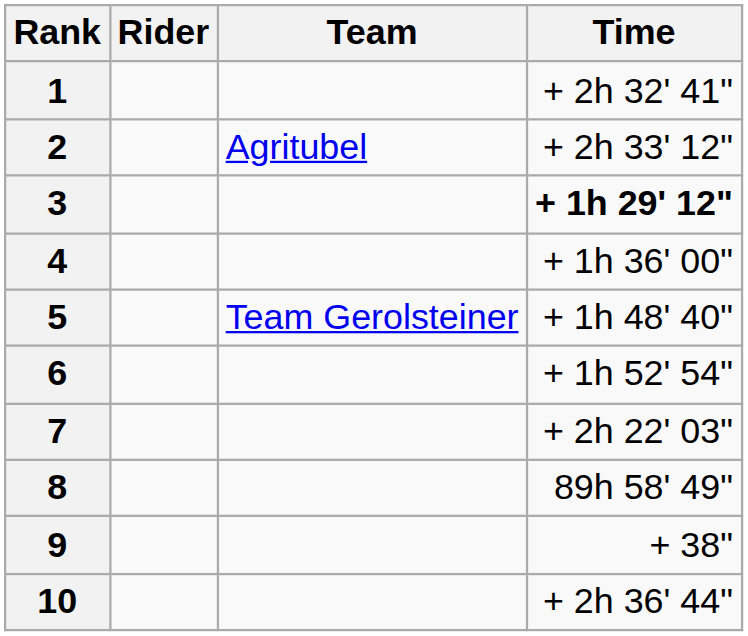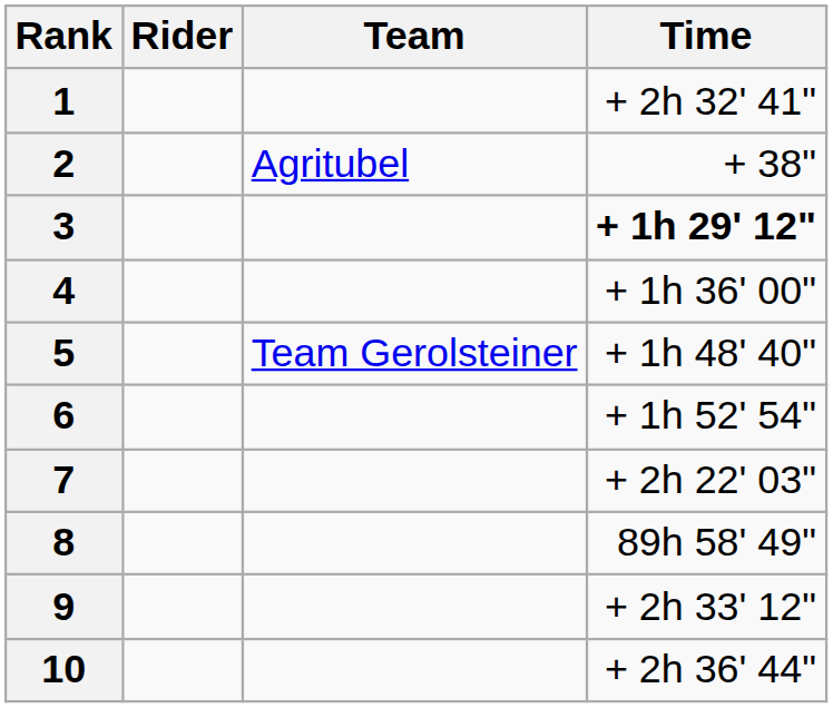 <table class="wikitable">
 <tr>
 <th scope="col">Rank</th>
 <th scope="col">Rider</th>
 <th scope="col">Team</th>
 <th scope="col">Time</th>
 </tr>
 <tr>
 <th scope="row">1</th>
 <td> </td>
 <td></td>
 <td style="text-align:right;">+ 2h 32' 41"</td>
 </tr>
 <tr>
 <th scope="row">2</th>
 <td></td>
 <td><a href='#'>Agritubel</a></td>
-<td style="text-align:right;">+ 2h 33' 12"</td>
+<td style="text-align:right;">+ 38"</td>
 </tr>
 <tr>
 <th scope="row">3</th>
 <td></td>
 <td></td>
 <td style="text-align:right;"><strong>+ 1h 29' 12"</strong></td>
 </tr>
 <tr>
 <th scope="row">4</th>
 <td> </td>
 <td></td>
 <td style="text-align:right;">+ 1h 36' 00"</td>
 </tr>
 <tr>
 <th scope="row">5</th>
 <td></td>
 <td><a href='#'>Team Gerolsteiner</a></td>
 <td style="text-align:right;">+ 1h 48' 40"</td>
 </tr>
 <tr>
 <th scope="row">6</th>
 <td></td>
 <td></td>
 <td style="text-align:right;">+ 1h 52' 54"</td>
 </tr>
 <tr>
 <th scope="row">7</th>
 <td></td>
 <td></td>
 <td style="text-align:right;">+ 2h 22' 03"</td>
 </tr>
 <tr>
 <th scope="row">8</th>
 <td></td>
 <td></td>
 <td style="text-align:right;">89h 58' 49"</td>
 </tr>
 <tr>
 <th scope="row">9</th>
 <td></td>
 <td></td>
-<td style="text-align:right;">+ 38"</td>
+<td style="text-align:right;">+ 2h 33' 12"</td>
 </tr>
 <tr>
 <th scope="row">10</th>
 <td></td>
 <td></td>
 <td style="text-align:right;">+ 2h 36' 44"</td>
 </tr>
 </table>
